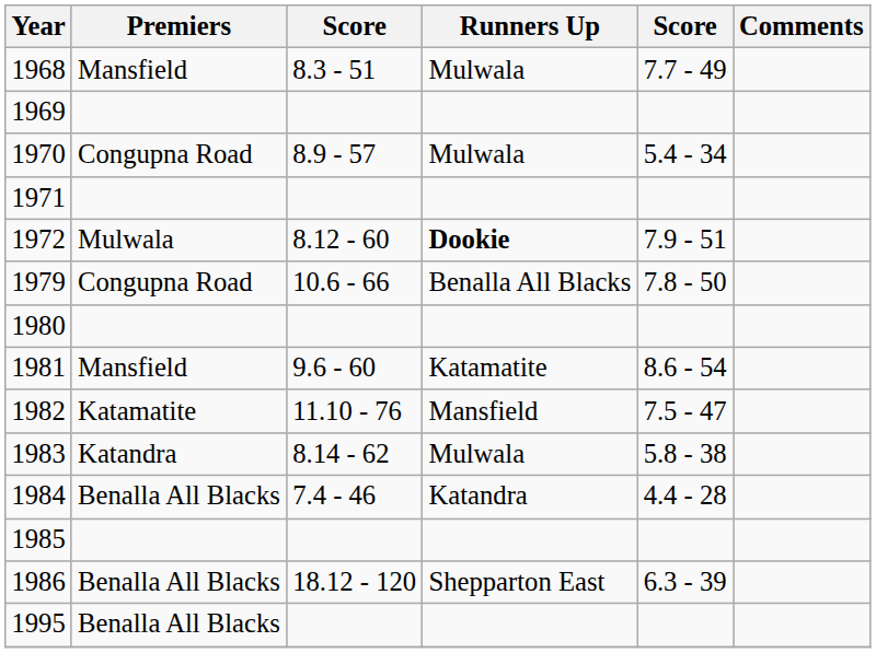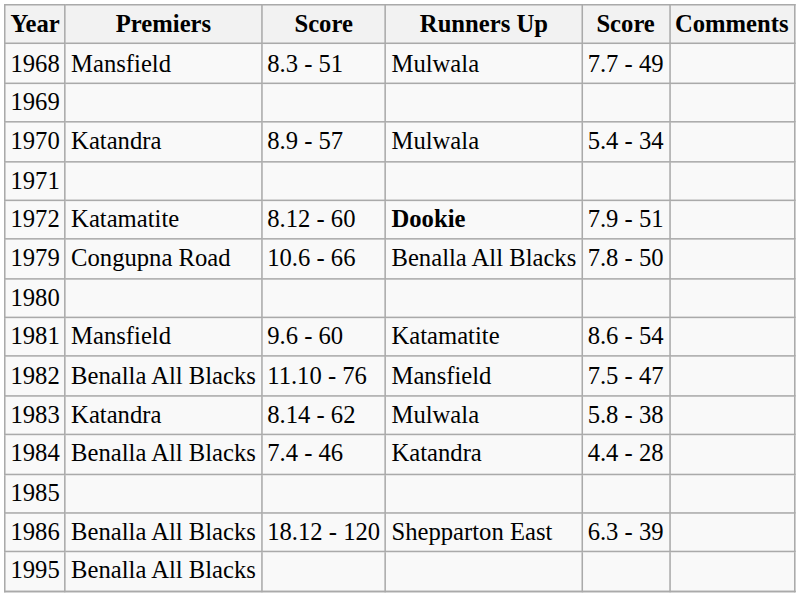 <table class="wikitable sortable">
 <tr>
 <th>Year</th>
 <th><span><strong>Premiers</strong></span></th>
 <th>Score</th>
 <th>Runners Up</th>
 <th>Score</th>
 <th>Comments</th>
 </tr>
 <tr>
 <td>1968</td>
 <td>Mansfield</td>
 <td>8.3 - 51</td>
 <td>Mulwala</td>
 <td>7.7 - 49</td>
 <td></td>
 </tr>
 <tr>
 <td>1969</td>
 <td></td>
 <td></td>
 <td></td>
 <td></td>
 <td></td>
 </tr>
 <tr>
 <td>1970</td>
-<td>Congupna Road</td>
+<td>Katandra</td>
 <td>8.9 - 57</td>
 <td>Mulwala</td>
 <td>5.4 - 34</td>
 <td></td>
 </tr>
 <tr>
 <td>1971</td>
 <td></td>
 <td></td>
 <td></td>
 <td></td>
 <td></td>
 </tr>
 <tr>
 <td>1972</td>
-<td>Mulwala</td>
+<td>Katamatite</td>
 <td>8.12 - 60</td>
 <td><strong>Dookie</strong></td>
 <td>7.9 - 51</td>
 <td></td>
 </tr>
 <tr>
 <td>1979</td>
 <td>Congupna Road</td>
 <td>10.6 - 66</td>
 <td>Benalla All Blacks</td>
 <td>7.8 - 50</td>
 <td></td>
 </tr>
 <tr>
 <td>1980</td>
 <td></td>
 <td></td>
 <td></td>
 <td></td>
 <td></td>
 </tr>
 <tr>
 <td>1981</td>
 <td>Mansfield</td>
 <td>9.6 - 60</td>
 <td>Katamatite</td>
 <td>8.6 - 54</td>
 <td></td>
 </tr>
 <tr>
 <td>1982</td>
-<td>Katamatite</td>
+<td>Benalla All Blacks</td>
 <td>11.10 - 76</td>
 <td>Mansfield</td>
 <td>7.5 - 47</td>
 <td></td>
 </tr>
 <tr>
 <td>1983</td>
 <td>Katandra</td>
 <td>8.14 - 62</td>
 <td>Mulwala</td>
 <td>5.8 - 38</td>
 <td></td>
 </tr>
 <tr>
 <td>1984</td>
 <td>Benalla All Blacks</td>
 <td>7.4 - 46</td>
 <td>Katandra</td>
 <td>4.4 - 28</td>
 <td></td>
 </tr>
 <tr>
 <td>1985</td>
 <td></td>
 <td></td>
 <td></td>
 <td></td>
 <td></td>
 </tr>
 <tr>
 <td>1986</td>
 <td>Benalla All Blacks</td>
 <td>18.12 - 120</td>
 <td>Shepparton East</td>
 <td>6.3 - 39</td>
 <td></td>
 </tr>
 <tr>
 <td>1995</td>
 <td>Benalla All Blacks</td>
 <td></td>
 <td></td>
 <td></td>
 <td></td>
 </tr>
 <tr>
 </tr>
 </table>
